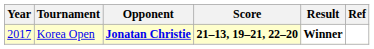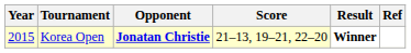 <table class="sortable wikitable" style="font-size: 90%">
 <tr>
 <th>Year</th>
 <th>Tournament</th>
 <th>Opponent</th>
 <th>Score</th>
 <th>Result</th>
 <th>Ref</th>
 </tr>
 <tr style="background:#FFFFCC">
-<td align="center"><a href='#'>2017</a></td>
+<td align="center"><a href='#'>2015</a></td>
 <td align="left"><a href='#'>Korea Open</a></td>
 <td align="left"><strong> <a href='#'>Jonatan Christie</a></strong></td>
-<td align="left"><strong>21–13, 19–21, 22–20</strong></td>
+<td align="left">21–13, 19–21, 22–20</td>
 <td style="text-align: left; background:white"> <strong>Winner</strong></td>
 <td style="text-align:center; background:white"></td>
 </tr>
 </table>
